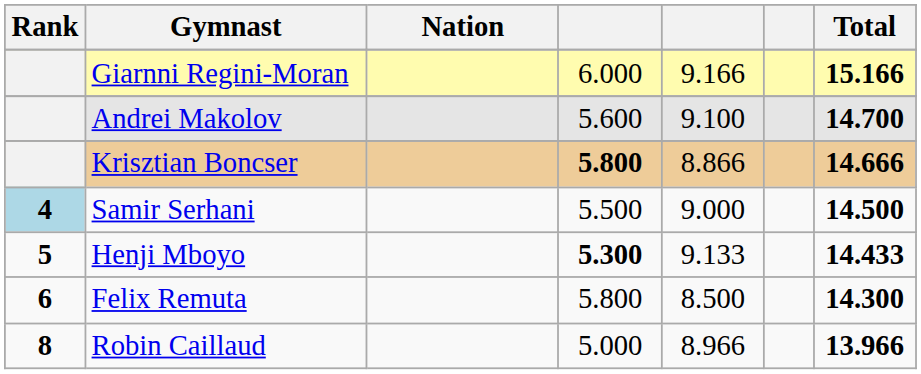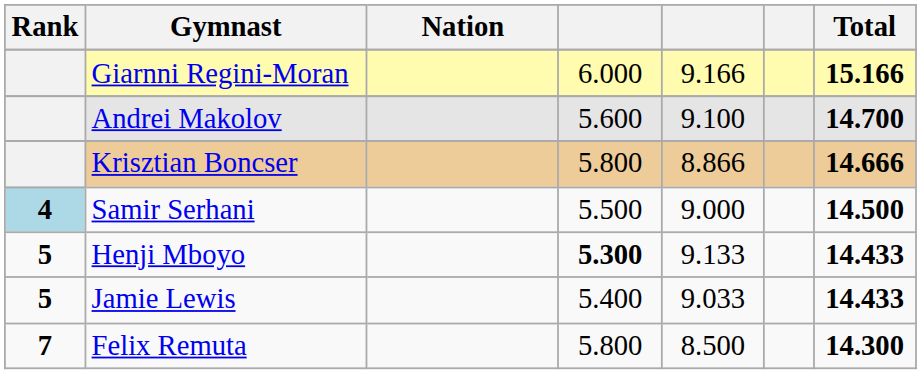 <table class="wikitable sortable" style="text-align:center; font-size:100%">
 <tr>
 <th scope="col" style="width:15px;">Rank</th>
 <th scope="col" style="width:150px;">Gymnast</th>
 <th scope="col" style="width:100px;">Nation</th>
 <th scope="col" style="width:50px;"></th>
 <th scope="col" style="width:50px;"></th>
 <th scope="col" style="width:20px;"></th>
 <th scope="col" style="width:50px;">Total</th>
 </tr>
 <tr>
 </tr>
 <tr bgcolor=fffcaf>
 <th scope=row style="text-align:center"></th>
 <td align="left"><a href='#'>Giarnni Regini-Moran</a></td>
 <td style="text-align:left;"></td>
 <td>6.000</td>
 <td>9.166</td>
 <td></td>
 <td><strong>15.166</strong></td>
 </tr>
 <tr>
 </tr>
 <tr style="background: #e5e5e5">
 <th scope=row style="text-align:center"></th>
 <td align="left"><a href='#'>Andrei Makolov</a></td>
 <td style="text-align:left;"></td>
 <td>5.600</td>
 <td>9.100</td>
 <td></td>
 <td><strong>14.700</strong></td>
 </tr>
 <tr>
 </tr>
 <tr style="background: #eecc99">
 <th scope=row style="text-align:center"></th>
 <td align="left"><a href='#'>Krisztian Boncser</a></td>
 <td style="text-align:left;"></td>
-<td><strong>5.800</strong></td>
+<td>5.800</td>
 <td>8.866</td>
 <td></td>
 <td><strong>14.666</strong></td>
 </tr>
 <tr>
 <td scope="row" style="background: lightblue; text-align:center"><strong>4</strong></td>
 <td align="left"><a href='#'>Samir Serhani</a></td>
 <td style="text-align:left;"></td>
 <td>5.500</td>
 <td>9.000</td>
 <td></td>
 <td><strong>14.500</strong></td>
 </tr>
 <tr>
 <td scope="row" style="text-align:center"><strong>5</strong></td>
 <td align="left"><a href='#'>Henji Mboyo</a></td>
 <td style="text-align:left;"></td>
 <td><strong>5.300</strong></td>
 <td>9.133</td>
 <td></td>
 <td><strong>14.433</strong></td>
 </tr>
 <tr>
-<td scope="row" style="text-align:center"><strong>6</strong></td>
+<td scope="row" style="text-align:center"><strong>5</strong></td>
+<td align="left"><a href='#'>Jamie Lewis</a></td>
+<td style="text-align:left;"></td>
+<td>5.400</td>
+<td>9.033</td>
+<td></td>
+<td><strong>14.433</strong></td>
+</tr>
+<tr>
+<td scope="row" style="text-align:center"><strong>7</strong></td>
 <td align="left"><a href='#'>Felix Remuta</a></td>
 <td style="text-align:left;"></td>
 <td>5.800</td>
 <td>8.500</td>
 <td></td>
 <td><strong>14.300</strong></td>
 </tr>
-<tr>
-<td scope="row" style="text-align:center"><strong>8</strong></td>
-<td align="left"><a href='#'>Robin Caillaud</a></td>
-<td style="text-align:left;"></td>
-<td>5.000</td>
-<td>8.966</td>
-<td></td>
-<td><strong>13.966</strong></td>
-</tr>
 </table>
